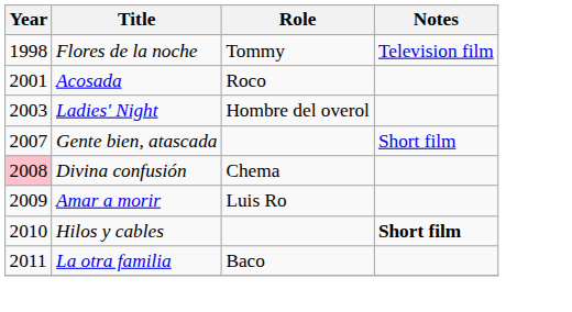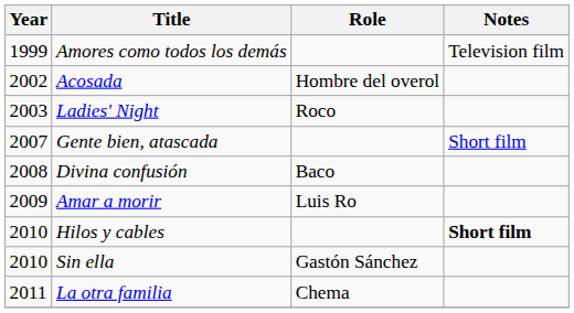 <table class="wikitable sortable">
 <tr>
 <th>Year</th>
 <th>Title</th>
 <th>Role</th>
 <th>Notes</th>
 </tr>
 <tr>
-<td>1998</td>
-<td><em>Flores de la noche</em></td>
-<td>Tommy</td>
-<td><a href='#'>Television film</a></td>
+<td>1999</td>
+<td><em>Amores como todos los demás</em></td>
+<td></td>
+<td>Television film</td>
 </tr>
 <tr>
-<td>2001</td>
+<td>2002</td>
 <td><em><a href='#'>Acosada</a></em></td>
-<td>Roco</td>
+<td>Hombre del overol</td>
 <td></td>
 </tr>
 <tr>
 <td>2003</td>
 <td><em><a href='#'>Ladies' Night</a></em></td>
-<td>Hombre del overol</td>
+<td>Roco</td>
 <td></td>
 </tr>
 <tr>
 <td>2007</td>
 <td><em>Gente bien, atascada</em></td>
 <td></td>
 <td><a href='#'>Short film</a></td>
 </tr>
 <tr>
-<td style="background: pink;">2008</td>
+<td>2008</td>
 <td><em>Divina confusión</em></td>
-<td>Chema</td>
+<td>Baco</td>
 <td></td>
 </tr>
 <tr>
 <td>2009</td>
 <td><em><a href='#'>Amar a morir</a></em></td>
 <td>Luis Ro</td>
 <td></td>
 </tr>
 <tr>
 <td>2010</td>
 <td><em>Hilos y cables</em></td>
 <td></td>
 <td><strong>Short film</strong></td>
 </tr>
 <tr>
+<td>2010</td>
+<td><em>Sin ella</em></td>
+<td>Gastón Sánchez</td>
+<td></td>
+</tr>
+<tr>
 <td>2011</td>
 <td><em><a href='#'>La otra familia</a></em></td>
-<td>Baco</td>
+<td>Chema</td>
 <td></td>
 </tr>
 <tr>
 </tr>
 </table>
